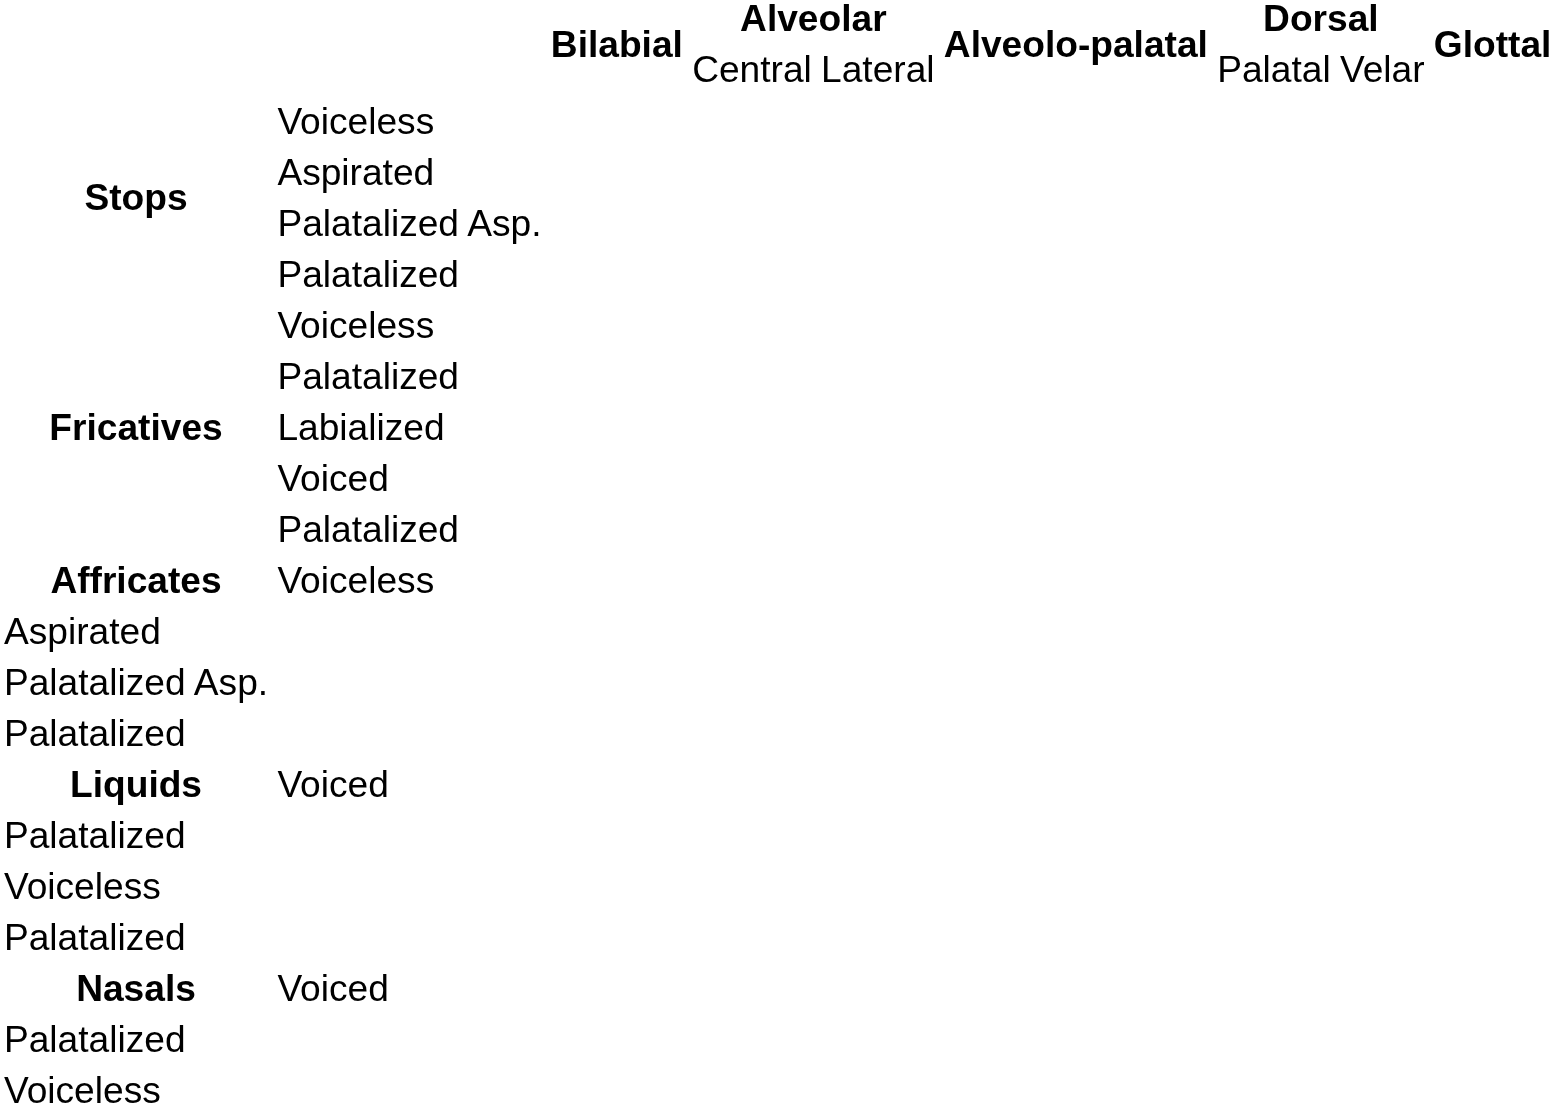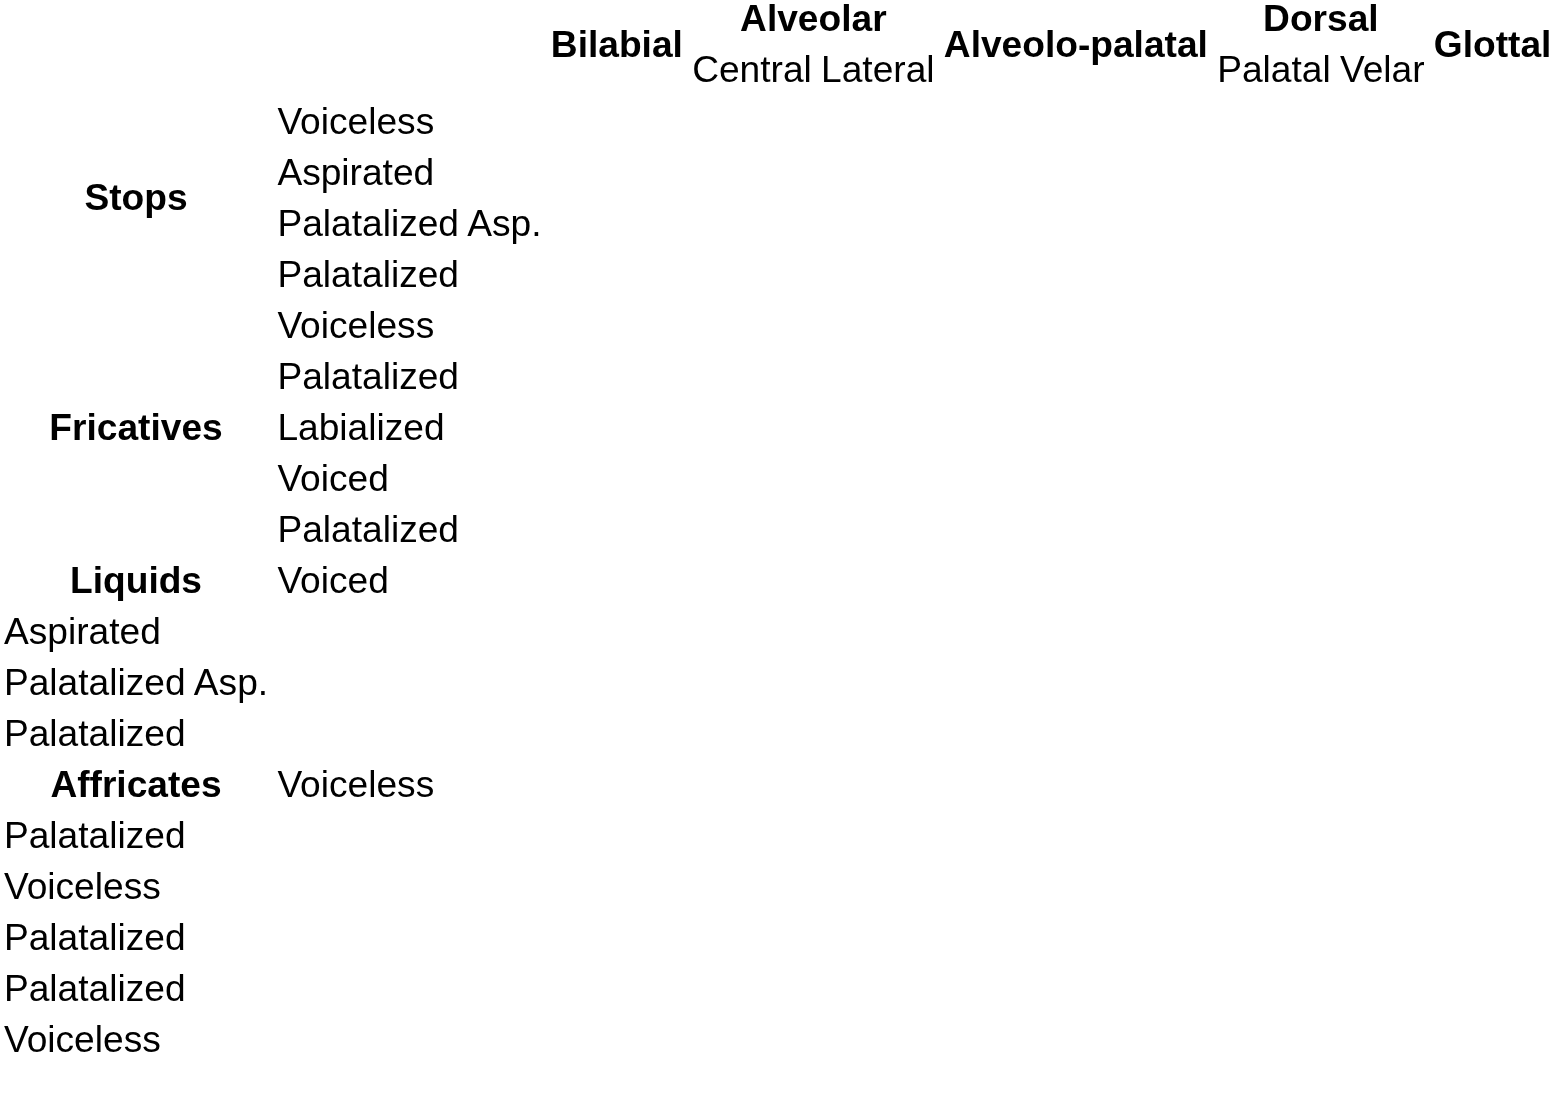 <table class=“wikitable”>
 <tr align=“center”>
 <th rowspan=2 colspan=2></th>
 <th rowspan=2>Bilabial</th>
 <th colspan=2>Alveolar</th>
 <th rowspan=2>Alveolo-palatal</th>
 <th colspan=2>Dorsal</th>
 <th rowspan=2>Glottal</th>
 </tr>
 <tr align=“center”>
 <td>Central</td>
 <td>Lateral</td>
 <td>Palatal</td>
 <td>Velar</td>
 </tr>
 <tr align=“center”>
 <th rowspan=4>Stops</th>
 <td>Voiceless</td>
 <td></td>
 <td></td>
 <td></td>
 <td></td>
 <td></td>
 <td></td>
 <td></td>
 </tr>
 <tr align=“center”>
 <td>Aspirated</td>
 <td></td>
 <td></td>
 <td></td>
 <td></td>
 <td></td>
 <td></td>
 <td></td>
 </tr>
 <tr align=“center”>
 <td>Palatalized Asp.</td>
 <td></td>
 <td></td>
 <td></td>
 <td></td>
 <td></td>
 <td></td>
 <td></td>
 </tr>
 <tr align=“center”>
 <td>Palatalized</td>
 <td></td>
 <td></td>
 <td></td>
 <td></td>
 <td></td>
 <td></td>
 <td></td>
 </tr>
 <tr align=“center”>
 <th rowspan=5>Fricatives</th>
 <td>Voiceless</td>
 <td></td>
 <td></td>
 <td></td>
 <td></td>
 <td></td>
 <td></td>
 <td></td>
 </tr>
 <tr align=“center”>
 <td>Palatalized</td>
 <td></td>
 <td></td>
 <td></td>
 <td></td>
 <td></td>
 <td></td>
 <td></td>
 </tr>
 <tr align=“center”>
 <td>Labialized</td>
 <td></td>
 <td></td>
 <td></td>
 <td></td>
 <td></td>
 <td></td>
 <td></td>
 </tr>
 <tr align=“center”>
 <td>Voiced</td>
 <td></td>
 <td></td>
 <td></td>
 <td></td>
 <td></td>
 <td></td>
 <td></td>
 </tr>
 <tr align=“center”>
 <td>Palatalized</td>
 <td></td>
 <td></td>
 <td></td>
 <td></td>
 <td></td>
 <td></td>
 <td></td>
 </tr>
 <tr align=“center”>
-<th rowspan=“4”>Affricates</th>
-<td>Voiceless</td>
+<th rowspan=“4”>Liquids</th>
+<td>Voiced</td>
 <td></td>
 <td></td>
 <td></td>
 <td></td>
 <td></td>
 <td></td>
 <td></td>
 </tr>
 <tr align=“center”>
 <td>Aspirated</td>
 <td></td>
 <td></td>
 <td></td>
 <td></td>
 <td></td>
 <td></td>
 <td></td>
 </tr>
 <tr align=“center”>
 <td>Palatalized Asp.</td>
 <td></td>
 <td></td>
 <td></td>
 <td></td>
 <td></td>
 <td></td>
 <td></td>
 </tr>
 <tr align=“center”>
 <td>Palatalized</td>
 <td></td>
 <td></td>
 <td></td>
 <td></td>
 <td></td>
 <td></td>
 <td></td>
 </tr>
 <tr align=“center”>
-<th rowspan=“4”>Liquids</th>
-<td>Voiced</td>
+<th rowspan=“4”>Affricates</th>
+<td>Voiceless</td>
 <td></td>
 <td></td>
 <td></td>
 <td></td>
 <td></td>
 <td></td>
 <td></td>
 </tr>
 <tr align=“center”>
 <td>Palatalized</td>
 <td></td>
 <td></td>
 <td></td>
 <td></td>
 <td></td>
 <td></td>
 <td></td>
 </tr>
 <tr align=“center”>
 <td>Voiceless</td>
 <td></td>
 <td></td>
 <td></td>
 <td></td>
 <td></td>
 <td></td>
 <td></td>
 </tr>
 <tr align=“center”>
 <td>Palatalized</td>
 <td></td>
 <td></td>
 <td></td>
 <td></td>
 <td></td>
 <td></td>
 <td></td>
 </tr>
 <tr align=“center”>
-<th rowspan=“3”>Nasals</th>
-<td>Voiced</td>
-<td></td>
-<td></td>
-<td></td>
-<td></td>
-<td></td>
-<td></td>
-<td></td>
-</tr>
-<tr align=“center”>
 <td>Palatalized</td>
 <td></td>
 <td></td>
 <td></td>
 <td></td>
 <td></td>
 <td></td>
 <td></td>
 </tr>
 <tr align=“center”>
 <td>Voiceless</td>
 <td></td>
 <td></td>
 <td></td>
 <td></td>
 <td></td>
 <td></td>
 <td></td>
 </tr>
 </table>
